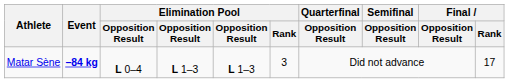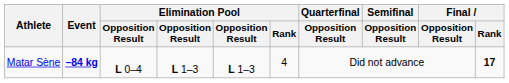 <table class="wikitable" style="font-size:90%">
 <tr>
 <th rowspan="2">Athlete</th>
 <th rowspan="2">Event</th>
 <th colspan=4>Elimination Pool</th>
 <th>Quarterfinal</th>
 <th>Semifinal</th>
 <th colspan=2>Final / </th>
 </tr>
 <tr style="font-size: 95%">
 <th>Opposition<br>Result</th>
 <th>Opposition<br>Result</th>
 <th>Opposition<br>Result</th>
 <th>Rank</th>
 <th>Opposition<br>Result</th>
 <th>Opposition<br>Result</th>
 <th>Opposition<br>Result</th>
 <th>Rank</th>
 </tr>
 <tr align=center>
 <td align=left><a href='#'>Matar Sène</a></td>
 <td align=left><strong><a href='#'>−84 kg</a></strong></td>
 <td><br><strong>L</strong> 0–4 <sup></sup></td>
 <td><br><strong>L</strong> 1–3 <sup></sup></td>
 <td><br><strong>L</strong> 1–3 <sup></sup></td>
-<td>3</td>
+<td>4</td>
 <td colspan=3>Did not advance</td>
-<td>17</td>
+<td><strong>17</strong></td>
 </tr>
 </table>
